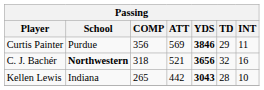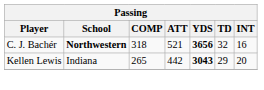 <table class="wikitable">
 <tr>
 <th colspan="7" align="center">Passing</th>
 </tr>
 <tr>
 <th>Player</th>
 <th>School</th>
 <th>COMP</th>
 <th>ATT</th>
 <th>YDS</th>
 <th>TD</th>
 <th>INT</th>
-</tr>
-<tr>
-<td>Curtis Painter</td>
-<td>Purdue</td>
-<td>356</td>
-<td>569</td>
-<td><strong>3846</strong></td>
-<td>29</td>
-<td>11</td>
 </tr>
 <tr>
 <td>C. J. Bachér</td>
 <td><strong>Northwestern</strong></td>
 <td>318</td>
 <td>521</td>
 <td><strong>3656</strong></td>
 <td>32</td>
 <td>16</td>
 </tr>
 <tr>
 <td>Kellen Lewis</td>
 <td>Indiana</td>
 <td>265</td>
 <td>442</td>
 <td><strong>3043</strong></td>
-<td>28</td>
-<td>10</td>
+<td>29</td>
+<td>20</td>
 </tr>
 <tr>
 </tr>
 </table>
